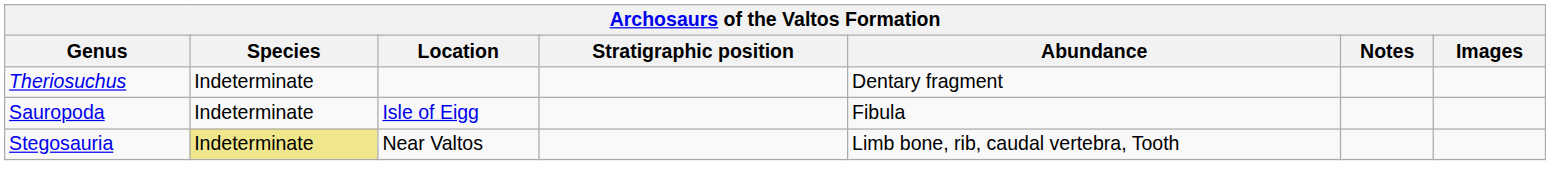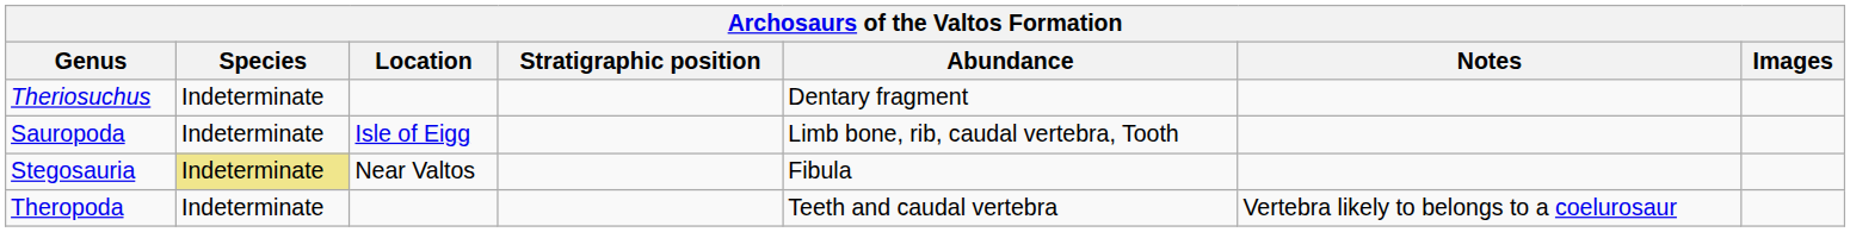 <table class="wikitable" align="center" width="100%">
 <tr>
 <th colspan="7" align="center"><strong><a href='#'>Archosaurs</a> of the Valtos Formation</strong></th>
 </tr>
 <tr>
 <th>Genus</th>
 <th>Species</th>
 <th>Location</th>
 <th>Stratigraphic position</th>
 <th>Abundance</th>
 <th>Notes</th>
 <th>Images</th>
 </tr>
 <tr>
 <td><em><a href='#'>Theriosuchus</a></em></td>
 <td>Indeterminate</td>
 <td></td>
 <td></td>
 <td>Dentary fragment</td>
 <td></td>
 <td></td>
 </tr>
 <tr>
 <td><a href='#'>Sauropoda</a></td>
 <td>Indeterminate</td>
 <td><a href='#'>Isle of Eigg</a></td>
 <td></td>
-<td>Fibula</td>
+<td>Limb bone, rib, caudal vertebra, Tooth</td>
 <td></td>
 <td></td>
 </tr>
 <tr>
 <td><a href='#'>Stegosauria</a></td>
 <td style="background: khaki;">Indeterminate</td>
 <td>Near Valtos</td>
 <td></td>
-<td>Limb bone, rib, caudal vertebra, Tooth</td>
+<td>Fibula</td>
 <td></td>
 <td></td>
 </tr>
+<tr>
+<td><a href='#'>Theropoda</a></td>
+<td>Indeterminate</td>
+<td></td>
+<td></td>
+<td>Teeth and caudal vertebra</td>
+<td>Vertebra likely to belongs to a <a href='#'>coelurosaur</a></td>
+<td></td>
+</tr>
 </table>
